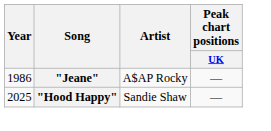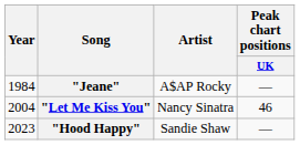 <table class="wikitable plainrowheaders">
 <tr>
 <th scope="col" rowspan="2">Year</th>
 <th scope="col" rowspan="2">Song</th>
 <th scope="col" rowspan="2">Artist</th>
 <th scope="col" colspan="1">Peak chart positions</th>
 </tr>
 <tr>
 <th style="width:3.5em;font-size:85%"><a href='#'>UK</a></th>
 </tr>
 <tr align="center">
-<td>1986</td>
+<td>1984</td>
 <th scope="row">"Jeane"</th>
 <td>A$AP Rocky</td>
 <td>—</td>
 </tr>
 <tr align="center">
-<td>2025</td>
+<td>2004</td>
+<th scope="row">"<a href='#'>Let Me Kiss You</a>"</th>
+<td>Nancy Sinatra</td>
+<td>46</td>
+</tr>
+<tr align="center">
+<td>2023</td>
 <th scope="row">"Hood Happy"</th>
 <td>Sandie Shaw</td>
 <td>—</td>
 </tr>
 </table>
